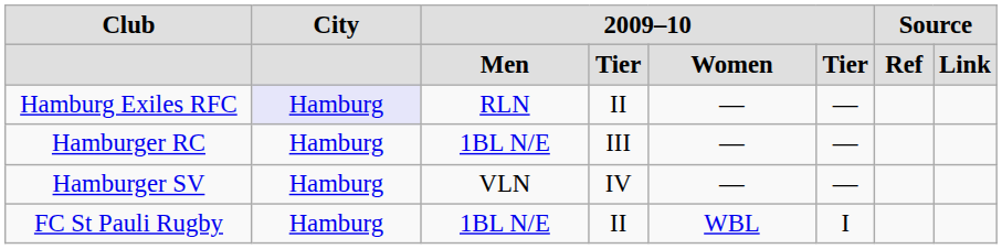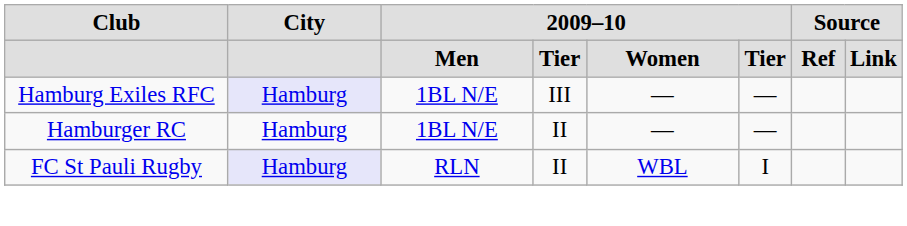 <table class="wikitable">
 <tr align="center"  bgcolor="#dfdfdf">
 <td width="150"><strong>Club</strong></td>
 <td width="100"><strong>City</strong></td>
 <td width="200" colspan=4><strong>2009–10</strong></td>
 <td colspan=2><strong>Source</strong></td>
 </tr>
 <tr align="center" bgcolor="#dfdfdf">
 <td></td>
 <td></td>
 <td width="100"><strong>Men</strong></td>
 <td width="30"><strong>Tier</strong></td>
 <td width="100"><strong>Women</strong></td>
 <td width="30"><strong>Tier</strong></td>
 <td width="30"><strong>Ref</strong></td>
 <td width="30"><strong>Link</strong></td>
 </tr>
 <tr align="center">
 <td><a href='#'>Hamburg Exiles RFC</a></td>
 <td style="background: lavender;"><a href='#'>Hamburg</a></td>
-<td><a href='#'>RLN</a></td>
-<td>II</td>
+<td><a href='#'>1BL N/E</a></td>
+<td>III</td>
 <td>—</td>
 <td>—</td>
 <td></td>
 <td></td>
 </tr>
 <tr align="center">
 <td><a href='#'>Hamburger RC</a></td>
 <td><a href='#'>Hamburg</a></td>
 <td><a href='#'>1BL N/E</a></td>
-<td>III</td>
-<td>—</td>
-<td>—</td>
-<td></td>
-<td></td>
-</tr>
-<tr align="center">
-<td><a href='#'>Hamburger SV</a></td>
-<td><a href='#'>Hamburg</a></td>
-<td>VLN</td>
-<td>IV</td>
+<td>II</td>
 <td>—</td>
 <td>—</td>
 <td></td>
 <td></td>
 </tr>
 <tr align="center">
 <td><a href='#'>FC St Pauli Rugby</a></td>
-<td><a href='#'>Hamburg</a></td>
-<td><a href='#'>1BL N/E</a></td>
+<td style="background: lavender;"><a href='#'>Hamburg</a></td>
+<td><a href='#'>RLN</a></td>
 <td>II</td>
 <td><a href='#'>WBL</a></td>
 <td>I</td>
 <td></td>
 <td></td>
 </tr>
 </table>
